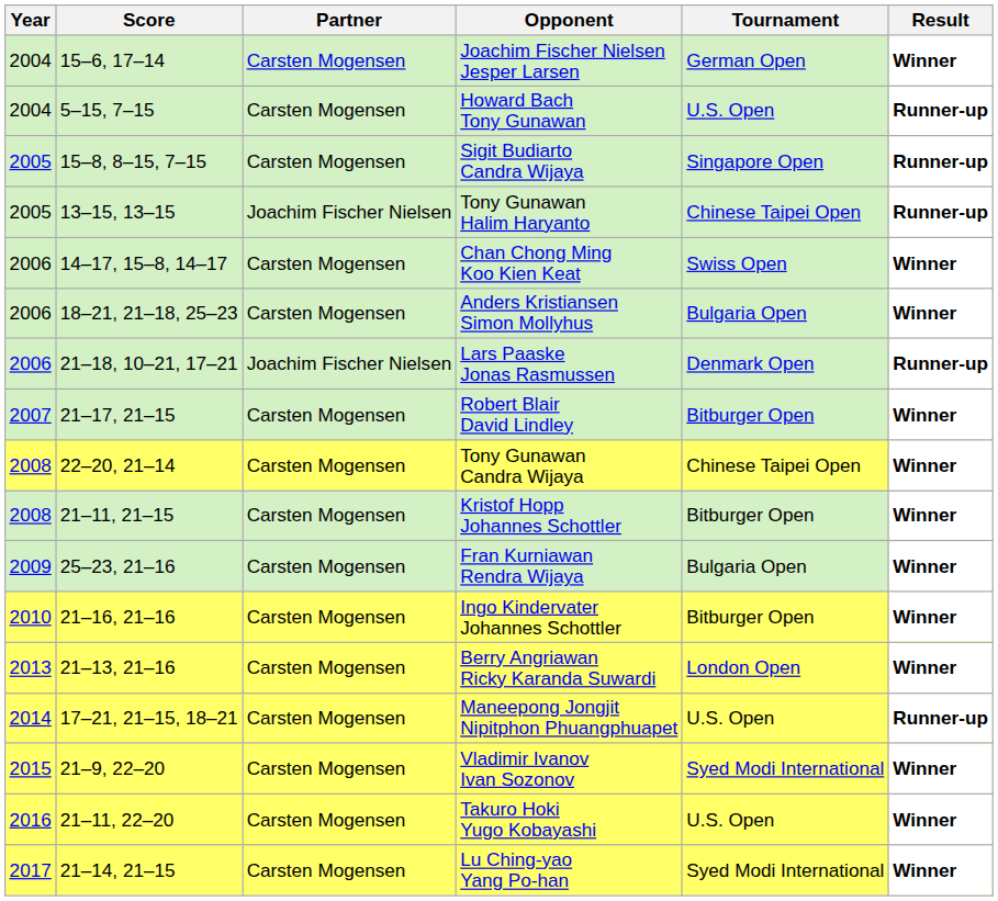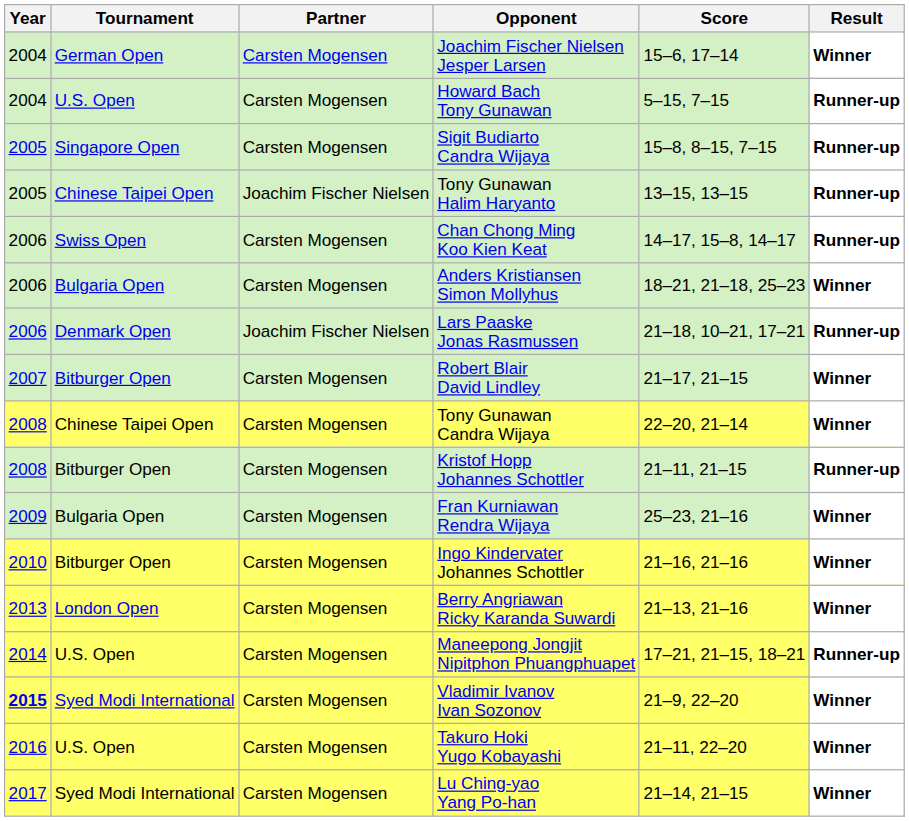 <table class="sortable wikitable" style="font-size: 90%;">
 <tr>
 <th>Year</th>
-<th>Score</th>
+<th>Tournament</th>
 <th>Partner</th>
 <th>Opponent</th>
-<th>Tournament</th>
+<th>Score</th>
 <th>Result</th>
 </tr>
 <tr style="background:#D4F1C5">
 <td align="center">2004</td>
-<td align="left">15–6, 17–14</td>
+<td align="left"><a href='#'>German Open</a></td>
 <td align="left"> <a href='#'>Carsten Mogensen</a></td>
 <td align="left"> <a href='#'>Joachim Fischer Nielsen</a> <br>  <a href='#'>Jesper Larsen</a></td>
-<td align="left"><a href='#'>German Open</a></td>
+<td align="left">15–6, 17–14</td>
 <td style="text-align:left; background:white"> <strong>Winner</strong></td>
 </tr>
 <tr style="background:#D4F1C5">
 <td align="center">2004</td>
-<td align="left">5–15, 7–15</td>
+<td align="left"><a href='#'>U.S. Open</a></td>
 <td align="left"> Carsten Mogensen</td>
 <td align="left"> <a href='#'>Howard Bach</a> <br>  <a href='#'>Tony Gunawan</a></td>
-<td align="left"><a href='#'>U.S. Open</a></td>
+<td align="left">5–15, 7–15</td>
 <td style="text-align:left; background:white"> <strong>Runner-up</strong></td>
 </tr>
 <tr style="background:#D4F1C5">
 <td align="center"><a href='#'>2005</a></td>
-<td align="left">15–8, 8–15, 7–15</td>
+<td align="left"><a href='#'>Singapore Open</a></td>
 <td align="left"> Carsten Mogensen</td>
 <td align="left"> <a href='#'>Sigit Budiarto</a> <br>  <a href='#'>Candra Wijaya</a></td>
-<td align="left"><a href='#'>Singapore Open</a></td>
+<td align="left">15–8, 8–15, 7–15</td>
 <td style="text-align:left; background:white"> <strong>Runner-up</strong></td>
 </tr>
 <tr style="background:#D4F1C5">
 <td align="center">2005</td>
-<td align="left">13–15, 13–15</td>
+<td align="left"><a href='#'>Chinese Taipei Open</a></td>
 <td align="left"> Joachim Fischer Nielsen</td>
 <td align="left"> Tony Gunawan <br>  <a href='#'>Halim Haryanto</a></td>
-<td align="left"><a href='#'>Chinese Taipei Open</a></td>
+<td align="left">13–15, 13–15</td>
 <td style="text-align:left; background:white"> <strong>Runner-up</strong></td>
 </tr>
 <tr style="background:#D4F1C5">
 <td align="center">2006</td>
-<td align="left">14–17, 15–8, 14–17</td>
+<td align="left"><a href='#'>Swiss Open</a></td>
 <td align="left"> Carsten Mogensen</td>
 <td align="left"> <a href='#'>Chan Chong Ming</a> <br>  <a href='#'>Koo Kien Keat</a></td>
-<td align="left"><a href='#'>Swiss Open</a></td>
-<td style="text-align:left; background:white"> <strong>Winner</strong></td>
+<td align="left">14–17, 15–8, 14–17</td>
+<td style="text-align:left; background:white"> <strong>Runner-up</strong></td>
 </tr>
 <tr style="background:#D4F1C5">
 <td align="center">2006</td>
-<td align="left">18–21, 21–18, 25–23</td>
+<td align="left"><a href='#'>Bulgaria Open</a></td>
 <td align="left"> Carsten Mogensen</td>
 <td align="left"> <a href='#'>Anders Kristiansen</a> <br>  <a href='#'>Simon Mollyhus</a></td>
-<td align="left"><a href='#'>Bulgaria Open</a></td>
+<td align="left">18–21, 21–18, 25–23</td>
 <td style="text-align:left; background:white"> <strong>Winner</strong></td>
 </tr>
 <tr style="background:#D4F1C5">
 <td align="center"><a href='#'>2006</a></td>
-<td align="left">21–18, 10–21, 17–21</td>
+<td align="left"><a href='#'>Denmark Open</a></td>
 <td align="left"> Joachim Fischer Nielsen</td>
 <td align="left"> <a href='#'>Lars Paaske</a> <br>  <a href='#'>Jonas Rasmussen</a></td>
-<td align="left"><a href='#'>Denmark Open</a></td>
+<td align="left">21–18, 10–21, 17–21</td>
 <td style="text-align:left; background:white"> <strong>Runner-up</strong></td>
 </tr>
 <tr style="background:#D4F1C5">
 <td align="center"><a href='#'>2007</a></td>
-<td align="left">21–17, 21–15</td>
+<td align="left"><a href='#'>Bitburger Open</a></td>
 <td align="left"> Carsten Mogensen</td>
 <td align="left"> <a href='#'>Robert Blair</a> <br>  <a href='#'>David Lindley</a></td>
-<td align="left"><a href='#'>Bitburger Open</a></td>
+<td align="left">21–17, 21–15</td>
 <td style="text-align:left; background:white"> <strong>Winner</strong></td>
 </tr>
 <tr style="background:#FFFF67">
 <td align="center"><a href='#'>2008</a></td>
-<td align="left">22–20, 21–14</td>
+<td align="left">Chinese Taipei Open</td>
 <td align="left"> Carsten Mogensen</td>
 <td align="left"> Tony Gunawan <br>  Candra Wijaya</td>
-<td align="left">Chinese Taipei Open</td>
+<td align="left">22–20, 21–14</td>
 <td style="text-align:left; background:white"> <strong>Winner</strong></td>
 </tr>
 <tr style="background:#D4F1C5">
 <td align="center"><a href='#'>2008</a></td>
-<td align="left">21–11, 21–15</td>
+<td align="left">Bitburger Open</td>
 <td align="left"> Carsten Mogensen</td>
 <td align="left"> <a href='#'>Kristof Hopp</a> <br>  <a href='#'>Johannes Schottler</a></td>
-<td align="left">Bitburger Open</td>
-<td style="text-align:left; background:white"> <strong>Winner</strong></td>
+<td align="left">21–11, 21–15</td>
+<td style="text-align:left; background:white"> <strong>Runner-up</strong></td>
 </tr>
 <tr style="background:#D4F1C5">
 <td align="center"><a href='#'>2009</a></td>
-<td align="left">25–23, 21–16</td>
+<td align="left">Bulgaria Open</td>
 <td align="left"> Carsten Mogensen</td>
 <td align="left"> <a href='#'>Fran Kurniawan</a> <br>  <a href='#'>Rendra Wijaya</a></td>
-<td align="left">Bulgaria Open</td>
+<td align="left">25–23, 21–16</td>
 <td style="text-align:left; background:white"> <strong>Winner</strong></td>
 </tr>
 <tr style="background:#FFFF67">
 <td align="center"><a href='#'>2010</a></td>
-<td align="left">21–16, 21–16</td>
+<td align="left">Bitburger Open</td>
 <td align="left"> Carsten Mogensen</td>
 <td align="left"> <a href='#'>Ingo Kindervater</a> <br>  Johannes Schottler</td>
-<td align="left">Bitburger Open</td>
+<td align="left">21–16, 21–16</td>
 <td style="text-align:left; background:white"> <strong>Winner</strong></td>
 </tr>
 <tr style="background:#FFFF67">
 <td align="center"><a href='#'>2013</a></td>
-<td align="left">21–13, 21–16</td>
+<td align="left"><a href='#'>London Open</a></td>
 <td align="left"> Carsten Mogensen</td>
 <td align="left"> <a href='#'>Berry Angriawan</a> <br>  <a href='#'>Ricky Karanda Suwardi</a></td>
-<td align="left"><a href='#'>London Open</a></td>
+<td align="left">21–13, 21–16</td>
 <td style="text-align:left; background:white"> <strong>Winner</strong></td>
 </tr>
 <tr style="background:#FFFF67">
 <td align="center"><a href='#'>2014</a></td>
-<td align="left">17–21, 21–15, 18–21</td>
+<td align="left">U.S. Open</td>
 <td align="left"> Carsten Mogensen</td>
 <td align="left"> <a href='#'>Maneepong Jongjit</a> <br>  <a href='#'>Nipitphon Phuangphuapet</a></td>
-<td align="left">U.S. Open</td>
+<td align="left">17–21, 21–15, 18–21</td>
 <td style="text-align:left; background:white"> <strong>Runner-up</strong></td>
 </tr>
 <tr style="background:#FFFF67">
-<td align="center"><a href='#'>2015</a></td>
-<td align="left">21–9, 22–20</td>
+<td align="center"><strong><a href='#'>2015</a></strong></td>
+<td align="left"><a href='#'>Syed Modi International</a></td>
 <td align="left"> Carsten Mogensen</td>
 <td align="left"> <a href='#'>Vladimir Ivanov</a> <br>  <a href='#'>Ivan Sozonov</a></td>
-<td align="left"><a href='#'>Syed Modi International</a></td>
+<td align="left">21–9, 22–20</td>
 <td style="text-align:left; background:white"> <strong>Winner</strong></td>
 </tr>
 <tr style="background:#FFFF67">
 <td align="center"><a href='#'>2016</a></td>
-<td align="left">21–11, 22–20</td>
+<td align="left">U.S. Open</td>
 <td align="left"> Carsten Mogensen</td>
 <td align="left"> <a href='#'>Takuro Hoki</a> <br>  <a href='#'>Yugo Kobayashi</a></td>
-<td align="left">U.S. Open</td>
+<td align="left">21–11, 22–20</td>
 <td style="text-align:left; background:white"> <strong>Winner</strong></td>
 </tr>
 <tr style="background:#FFFF67">
 <td align="center"><a href='#'>2017</a></td>
-<td align="left">21–14, 21–15</td>
+<td align="left">Syed Modi International</td>
 <td align="left"> Carsten Mogensen</td>
 <td align="left"> <a href='#'>Lu Ching-yao</a> <br>  <a href='#'>Yang Po-han</a></td>
-<td align="left">Syed Modi International</td>
+<td align="left">21–14, 21–15</td>
 <td style="text-align:left; background:white"> <strong>Winner</strong></td>
 </tr>
 </table>
